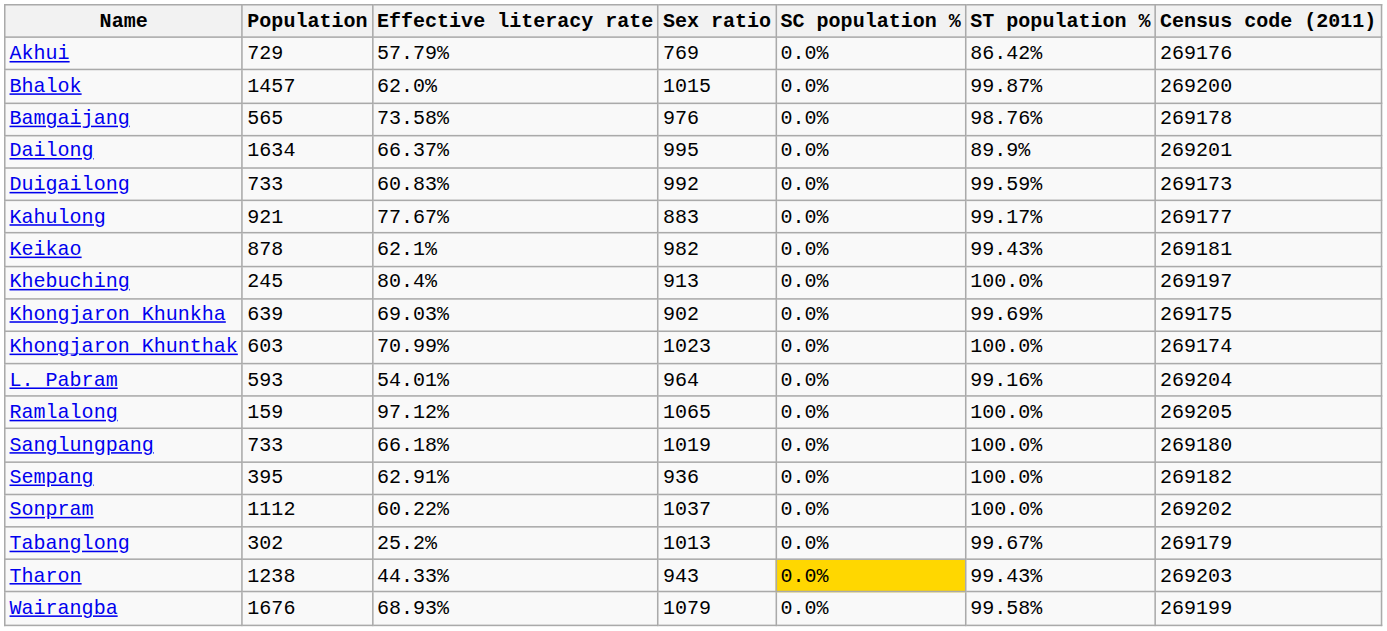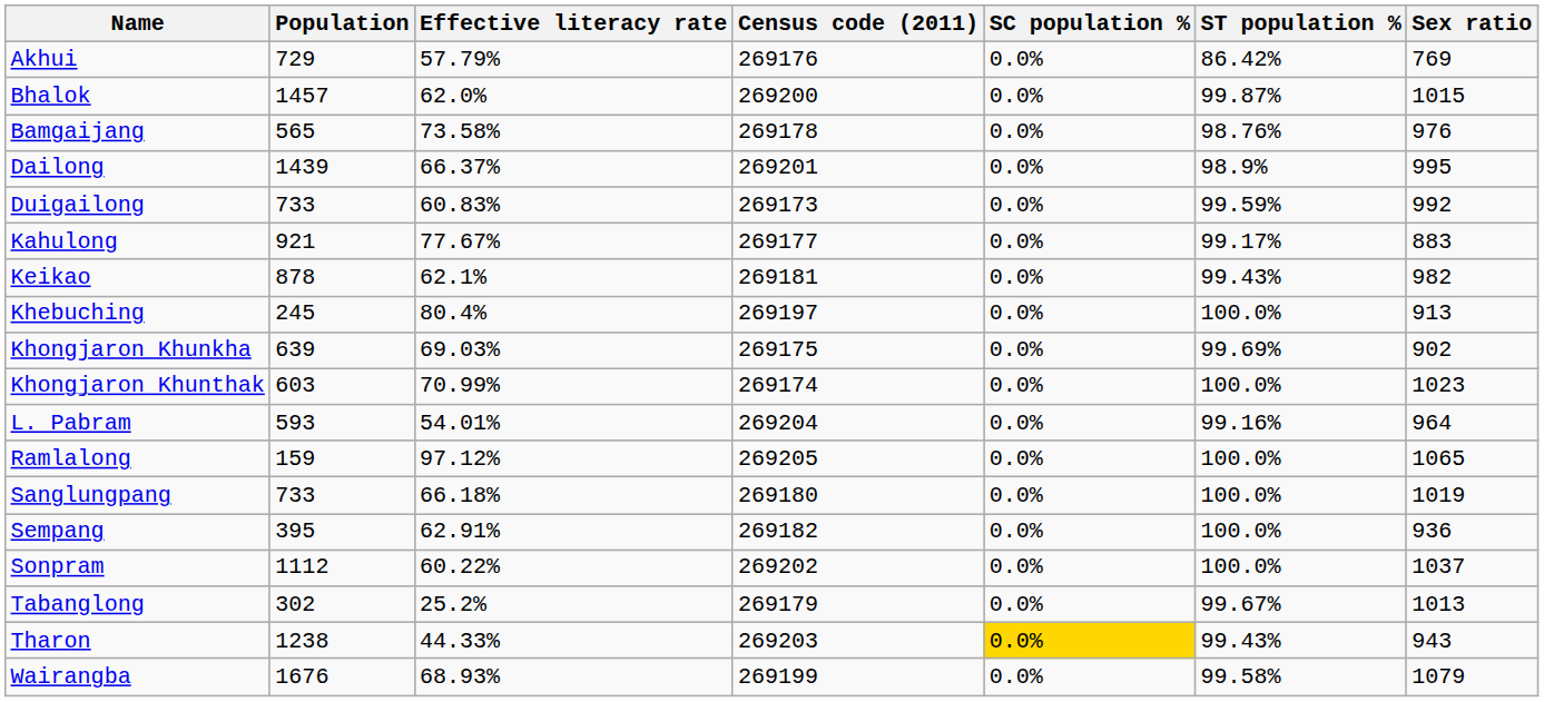 <table class="wikitable sortable">
 <tr>
 <th>Name</th>
 <th>Population</th>
 <th>Effective literacy rate</th>
-<th>Sex ratio</th>
+<th>Census code (2011)</th>
 <th>SC population %</th>
 <th>ST population %</th>
-<th>Census code (2011)</th>
+<th>Sex ratio</th>
 </tr>
 <tr>
 <td><a href='#'>Akhui</a></td>
 <td>729</td>
 <td>57.79%</td>
-<td>769</td>
+<td>269176</td>
 <td>0.0%</td>
 <td>86.42%</td>
-<td>269176</td>
+<td>769</td>
 </tr>
 <tr>
 <td><a href='#'>Bhalok</a></td>
 <td>1457</td>
 <td>62.0%</td>
-<td>1015</td>
+<td>269200</td>
 <td>0.0%</td>
 <td>99.87%</td>
-<td>269200</td>
+<td>1015</td>
 </tr>
 <tr>
 <td><a href='#'>Bamgaijang</a></td>
 <td>565</td>
 <td>73.58%</td>
-<td>976</td>
+<td>269178</td>
 <td>0.0%</td>
 <td>98.76%</td>
-<td>269178</td>
+<td>976</td>
 </tr>
 <tr>
 <td><a href='#'>Dailong</a></td>
-<td>1634</td>
+<td>1439</td>
 <td>66.37%</td>
+<td>269201</td>
+<td>0.0%</td>
+<td>98.9%</td>
 <td>995</td>
-<td>0.0%</td>
-<td>89.9%</td>
-<td>269201</td>
 </tr>
 <tr>
 <td><a href='#'>Duigailong</a></td>
 <td>733</td>
 <td>60.83%</td>
-<td>992</td>
+<td>269173</td>
 <td>0.0%</td>
 <td>99.59%</td>
-<td>269173</td>
+<td>992</td>
 </tr>
 <tr>
 <td><a href='#'>Kahulong</a></td>
 <td>921</td>
 <td>77.67%</td>
-<td>883</td>
+<td>269177</td>
 <td>0.0%</td>
 <td>99.17%</td>
-<td>269177</td>
+<td>883</td>
 </tr>
 <tr>
 <td><a href='#'>Keikao</a></td>
 <td>878</td>
 <td>62.1%</td>
-<td>982</td>
+<td>269181</td>
 <td>0.0%</td>
 <td>99.43%</td>
-<td>269181</td>
+<td>982</td>
 </tr>
 <tr>
 <td><a href='#'>Khebuching</a></td>
 <td>245</td>
 <td>80.4%</td>
-<td>913</td>
+<td>269197</td>
 <td>0.0%</td>
 <td>100.0%</td>
-<td>269197</td>
+<td>913</td>
 </tr>
 <tr>
 <td><a href='#'>Khongjaron Khunkha</a></td>
 <td>639</td>
 <td>69.03%</td>
-<td>902</td>
+<td>269175</td>
 <td>0.0%</td>
 <td>99.69%</td>
-<td>269175</td>
+<td>902</td>
 </tr>
 <tr>
 <td><a href='#'>Khongjaron Khunthak</a></td>
 <td>603</td>
 <td>70.99%</td>
-<td>1023</td>
+<td>269174</td>
 <td>0.0%</td>
 <td>100.0%</td>
-<td>269174</td>
+<td>1023</td>
 </tr>
 <tr>
 <td><a href='#'>L. Pabram</a></td>
 <td>593</td>
 <td>54.01%</td>
-<td>964</td>
+<td>269204</td>
 <td>0.0%</td>
 <td>99.16%</td>
-<td>269204</td>
+<td>964</td>
 </tr>
 <tr>
 <td><a href='#'>Ramlalong</a></td>
 <td>159</td>
 <td>97.12%</td>
-<td>1065</td>
+<td>269205</td>
 <td>0.0%</td>
 <td>100.0%</td>
-<td>269205</td>
+<td>1065</td>
 </tr>
 <tr>
 <td><a href='#'>Sanglungpang</a></td>
 <td>733</td>
 <td>66.18%</td>
-<td>1019</td>
+<td>269180</td>
 <td>0.0%</td>
 <td>100.0%</td>
-<td>269180</td>
+<td>1019</td>
 </tr>
 <tr>
 <td><a href='#'>Sempang</a></td>
 <td>395</td>
 <td>62.91%</td>
-<td>936</td>
+<td>269182</td>
 <td>0.0%</td>
 <td>100.0%</td>
-<td>269182</td>
+<td>936</td>
 </tr>
 <tr>
 <td><a href='#'>Sonpram</a></td>
 <td>1112</td>
 <td>60.22%</td>
-<td>1037</td>
+<td>269202</td>
 <td>0.0%</td>
 <td>100.0%</td>
-<td>269202</td>
+<td>1037</td>
 </tr>
 <tr>
 <td><a href='#'>Tabanglong</a></td>
 <td>302</td>
 <td>25.2%</td>
-<td>1013</td>
+<td>269179</td>
 <td>0.0%</td>
 <td>99.67%</td>
-<td>269179</td>
+<td>1013</td>
 </tr>
 <tr>
 <td><a href='#'>Tharon</a></td>
 <td>1238</td>
 <td>44.33%</td>
-<td>943</td>
+<td>269203</td>
 <td style="background: gold;">0.0%</td>
 <td>99.43%</td>
-<td>269203</td>
+<td>943</td>
 </tr>
 <tr>
 <td><a href='#'>Wairangba</a></td>
 <td>1676</td>
 <td>68.93%</td>
-<td>1079</td>
+<td>269199</td>
 <td>0.0%</td>
 <td>99.58%</td>
-<td>269199</td>
+<td>1079</td>
 </tr>
 </table>
